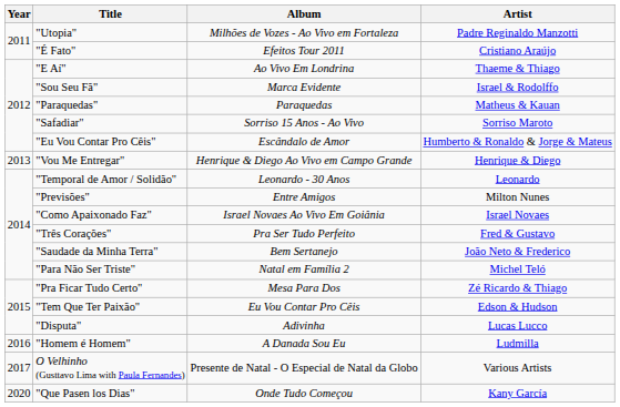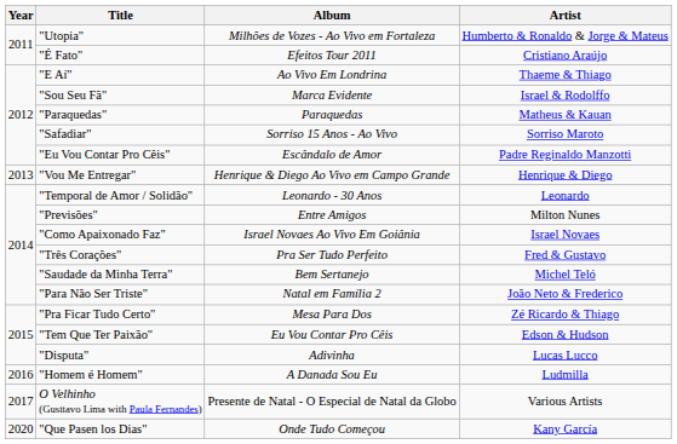 <table class="wikitable">
 <tr>
 <th>Year</th>
 <th>Title</th>
 <th>Album</th>
 <th>Artist</th>
 </tr>
 <tr>
 <td align="center" rowspan="2">2011</td>
 <td align="left">"Utopia"</td>
 <td align="center"><em>Milhões de Vozes - Ao Vivo em Fortaleza</em></td>
-<td align="center"><a href='#'>Padre Reginaldo Manzotti</a></td>
+<td align="center"><a href='#'>Humberto & Ronaldo</a> & <a href='#'>Jorge & Mateus</a></td>
 </tr>
 <tr>
 <td align="left">"É Fato"</td>
 <td align="center"><em>Efeitos Tour 2011</em></td>
 <td align="center"><a href='#'>Cristiano Araújo</a></td>
 </tr>
 <tr>
 <td align="center" rowspan="5">2012</td>
 <td align="left">"E Aí"</td>
 <td align="center"><em>Ao Vivo Em Londrina</em></td>
 <td align="center"><a href='#'>Thaeme & Thiago</a></td>
 </tr>
 <tr>
 <td align="left">"Sou Seu Fã"</td>
 <td align="center"><em>Marca Evidente</em></td>
 <td align="center"><a href='#'>Israel & Rodolffo</a></td>
 </tr>
 <tr>
 <td align="left">"Paraquedas"</td>
 <td align="center"><em>Paraquedas</em></td>
 <td align="center"><a href='#'>Matheus & Kauan</a></td>
 </tr>
 <tr>
 <td align="left">"Safadiar"</td>
 <td align="center"><em>Sorriso 15 Anos - Ao Vivo</em></td>
 <td align="center"><a href='#'>Sorriso Maroto</a></td>
 </tr>
 <tr>
 <td align="left">"Eu Vou Contar Pro Cêis"</td>
 <td align="center"><em>Escândalo de Amor</em></td>
-<td align="center"><a href='#'>Humberto & Ronaldo</a> & <a href='#'>Jorge & Mateus</a></td>
+<td align="center"><a href='#'>Padre Reginaldo Manzotti</a></td>
 </tr>
 <tr>
 <td align="center">2013</td>
 <td align="left">"Vou Me Entregar"</td>
 <td align="center"><em>Henrique & Diego Ao Vivo em Campo Grande</em></td>
 <td align="center"><a href='#'>Henrique & Diego</a></td>
 </tr>
 <tr>
 <td align="center" rowspan="6">2014</td>
 <td align="left">"Temporal de Amor / Solidão"</td>
 <td align="center"><em>Leonardo - 30 Anos</em></td>
 <td align="center"><a href='#'>Leonardo</a></td>
 </tr>
 <tr>
 <td align="left">"Previsões"</td>
 <td align="center"><em>Entre Amigos</em></td>
 <td align="center">Milton Nunes</td>
 </tr>
 <tr>
 <td align="left">"Como Apaixonado Faz"</td>
 <td align="center"><em>Israel Novaes Ao Vivo Em Goiânia</em></td>
 <td align="center"><a href='#'>Israel Novaes</a></td>
 </tr>
 <tr>
 <td align="left">"Três Corações"</td>
 <td align="center"><em>Pra Ser Tudo Perfeito</em></td>
 <td align="center"><a href='#'>Fred & Gustavo</a></td>
 </tr>
 <tr>
 <td align="left">"Saudade da Minha Terra"</td>
 <td align="center"><em>Bem Sertanejo</em></td>
-<td align="center"><a href='#'>João Neto & Frederico</a></td>
+<td align="center"><a href='#'>Michel Teló</a></td>
 </tr>
 <tr>
 <td align="left">"Para Não Ser Triste"</td>
 <td align="center"><em>Natal em Família 2</em></td>
-<td align="center"><a href='#'>Michel Teló</a></td>
+<td align="center"><a href='#'>João Neto & Frederico</a></td>
 </tr>
 <tr>
 <td align="center" rowspan="3">2015</td>
 <td align="left">"Pra Ficar Tudo Certo"</td>
 <td align="center"><em>Mesa Para Dos</em></td>
 <td align="center"><a href='#'>Zé Ricardo & Thiago</a></td>
 </tr>
 <tr>
 <td align="left">"Tem Que Ter Paixão"</td>
 <td align="center"><em>Eu Vou Contar Pro Cêis</em></td>
 <td align="center"><a href='#'>Edson & Hudson</a></td>
 </tr>
 <tr>
 <td align="left">"Disputa"</td>
 <td align="center"><em>Adivinha</em></td>
 <td align="center"><a href='#'>Lucas Lucco</a></td>
 </tr>
 <tr>
 <td align="center">2016</td>
 <td align="left">"Homem é Homem"</td>
 <td align="center"><em>A Danada Sou Eu</em></td>
 <td align="center"><a href='#'>Ludmilla</a></td>
 </tr>
 <tr>
 <td>2017</td>
 <td><em>O Velhinho</em> <br><small>(Gusttavo Lima with <a href='#'>Paula Fernandes</a>)</small></td>
 <td>Presente de Natal - O Especial de Natal da Globo</td>
 <td align="center">Various Artists</td>
 </tr>
 <tr>
 <td align="center">2020</td>
 <td align="left">"Que Pasen los Dias"</td>
 <td align="center"><em>Onde Tudo Começou</em></td>
 <td align="center"><a href='#'>Kany García</a></td>
 </tr>
 </table>
